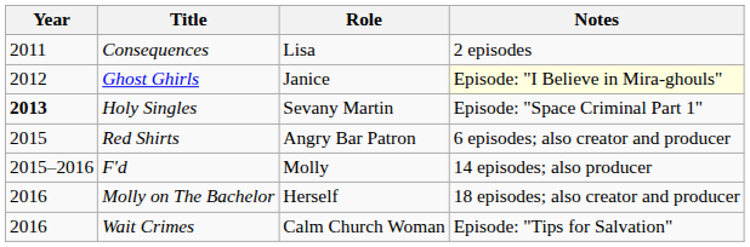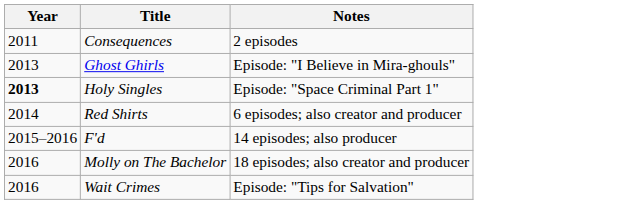 <table class="wikitable sortable">
 <tr>
 <th>Year</th>
 <th>Title</th>
-<th>Role</th>
 <th>Notes</th>
 </tr>
 <tr>
 <td>2011</td>
 <td><em>Consequences</em></td>
-<td>Lisa</td>
 <td>2 episodes</td>
 </tr>
 <tr>
-<td>2012</td>
+<td>2013</td>
 <td><em><a href='#'>Ghost Ghirls</a></em></td>
-<td>Janice</td>
-<td style="background: lightyellow;">Episode: "I Believe in Mira-ghouls"</td>
+<td>Episode: "I Believe in Mira-ghouls"</td>
 </tr>
 <tr>
 <td><strong>2013</strong></td>
 <td><em>Holy Singles</em></td>
-<td>Sevany Martin</td>
 <td>Episode: "Space Criminal Part 1"</td>
 </tr>
 <tr>
-<td>2015</td>
+<td>2014</td>
 <td><em>Red Shirts</em></td>
-<td>Angry Bar Patron</td>
 <td>6 episodes; also creator and producer</td>
 </tr>
 <tr>
 <td>2015–2016</td>
 <td><em>F'd</em></td>
-<td>Molly</td>
 <td>14 episodes; also producer</td>
 </tr>
 <tr>
 <td>2016</td>
 <td><em>Molly on The Bachelor</em></td>
-<td>Herself</td>
 <td>18 episodes; also creator and producer</td>
 </tr>
 <tr>
 <td>2016</td>
 <td><em>Wait Crimes</em></td>
-<td>Calm Church Woman</td>
 <td>Episode: "Tips for Salvation"</td>
 </tr>
 </table>
